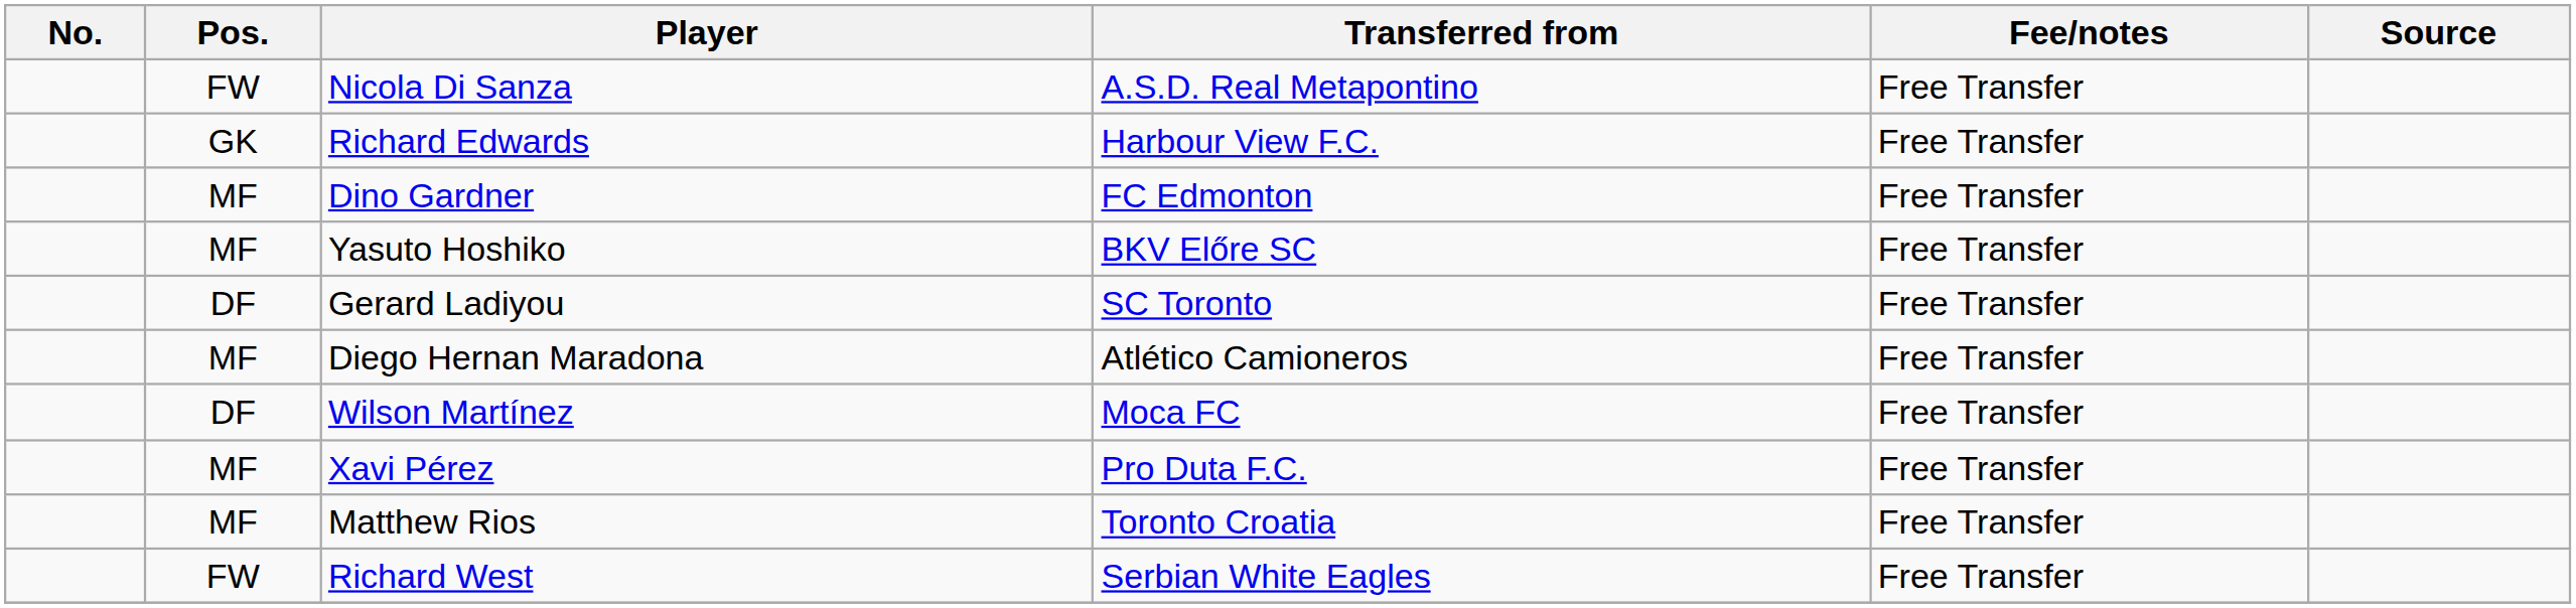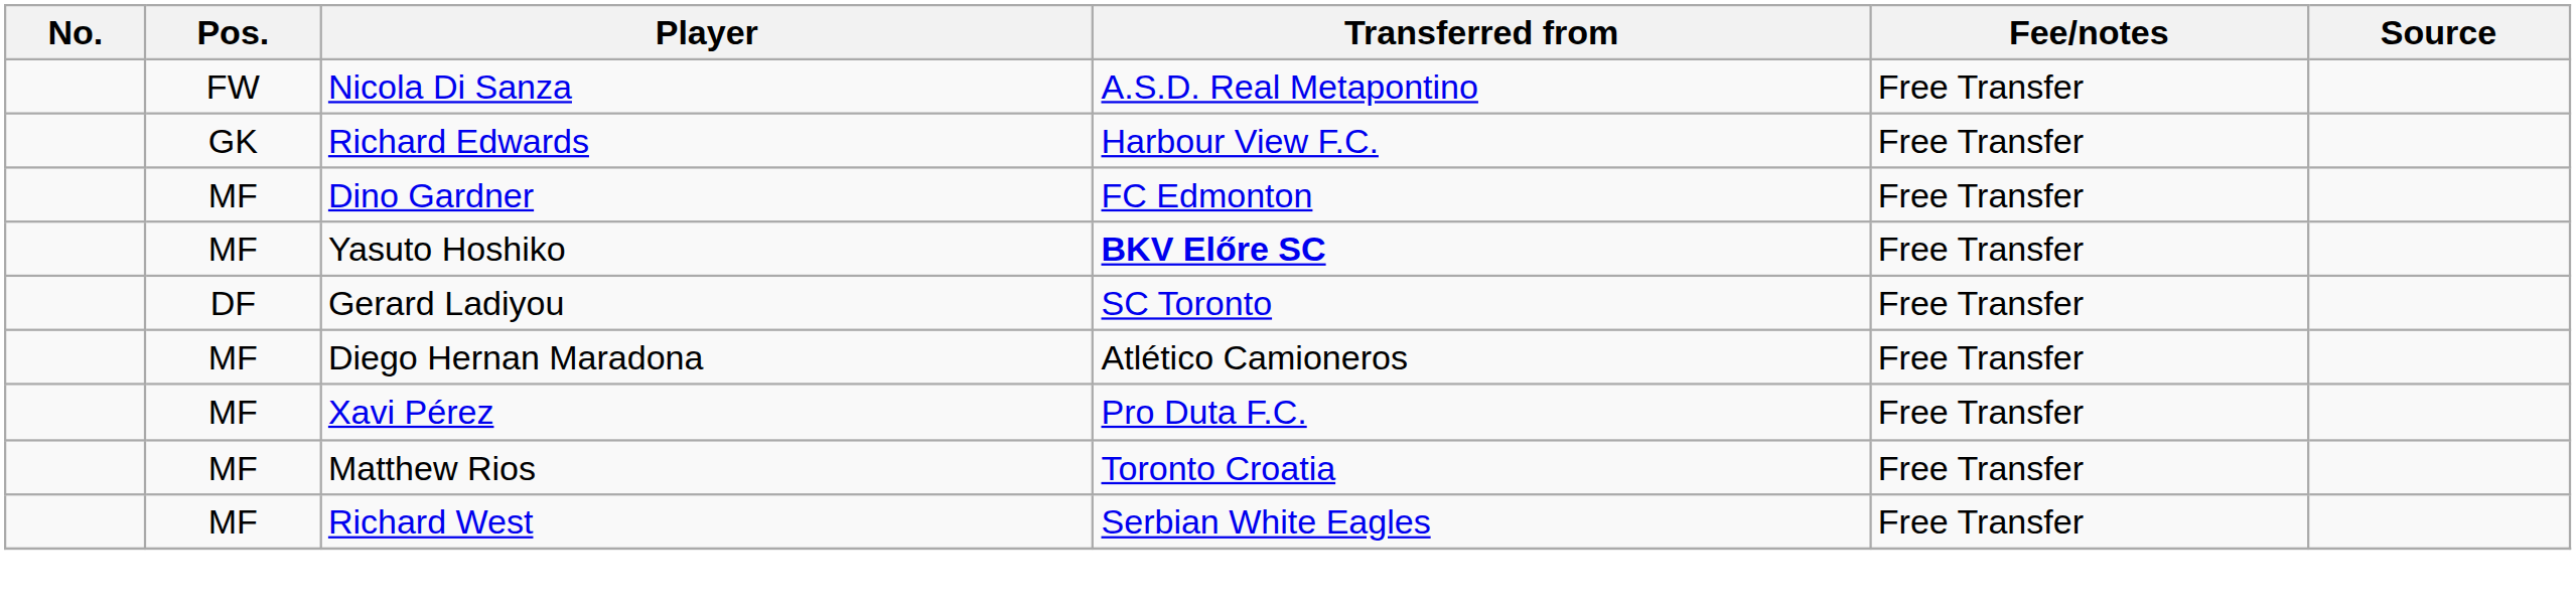 <table class="wikitable sortable" style="width:90%; text-align:center; font-size:95%; text-align:left;">
 <tr>
 <th>No.</th>
 <th>Pos.</th>
 <th>Player</th>
 <th>Transferred from</th>
 <th>Fee/notes</th>
 <th>Source</th>
 </tr>
 <tr>
 <td align=center></td>
 <td align=center>FW</td>
 <td> <a href='#'>Nicola Di Sanza</a></td>
 <td> <a href='#'>A.S.D. Real Metapontino</a></td>
 <td>Free Transfer</td>
 <td></td>
 </tr>
 <tr>
 <td align=center></td>
 <td align=center>GK</td>
 <td> <a href='#'>Richard Edwards</a></td>
 <td> <a href='#'>Harbour View F.C.</a></td>
 <td>Free Transfer</td>
 <td></td>
 </tr>
 <tr>
 <td align=center></td>
 <td align=center>MF</td>
 <td> <a href='#'>Dino Gardner</a></td>
 <td> <a href='#'>FC Edmonton</a></td>
 <td>Free Transfer</td>
 <td></td>
 </tr>
 <tr>
 <td align=center></td>
 <td align=center>MF</td>
 <td> Yasuto Hoshiko</td>
-<td> <a href='#'>BKV Előre SC</a></td>
+<td><strong> <a href='#'>BKV Előre SC</a></strong></td>
 <td>Free Transfer</td>
 <td></td>
 </tr>
 <tr>
 <td align=center></td>
 <td align=center>DF</td>
 <td> Gerard Ladiyou</td>
 <td> <a href='#'>SC Toronto</a></td>
 <td>Free Transfer</td>
 <td></td>
 </tr>
 <tr>
 <td align=center></td>
 <td align=center>MF</td>
 <td> Diego Hernan Maradona</td>
 <td> Atlético Camioneros</td>
 <td>Free Transfer</td>
 <td></td>
 </tr>
 <tr>
 <td align=center></td>
-<td align=center>DF</td>
-<td> <a href='#'>Wilson Martínez</a></td>
-<td> <a href='#'>Moca FC</a></td>
-<td>Free Transfer</td>
-<td></td>
-</tr>
-<tr>
-<td align=center></td>
 <td align=center>MF</td>
 <td> <a href='#'>Xavi Pérez</a></td>
 <td> <a href='#'>Pro Duta F.C.</a></td>
 <td>Free Transfer</td>
 <td></td>
 </tr>
 <tr>
 <td align=center></td>
 <td align=center>MF</td>
 <td> Matthew Rios</td>
 <td> <a href='#'>Toronto Croatia</a></td>
 <td>Free Transfer</td>
 <td></td>
 </tr>
 <tr>
 <td align=center></td>
-<td align=center>FW</td>
+<td align=center>MF</td>
 <td> <a href='#'>Richard West</a></td>
 <td> <a href='#'>Serbian White Eagles</a></td>
 <td>Free Transfer</td>
 <td></td>
 </tr>
 <tr>
 </tr>
 </table>
